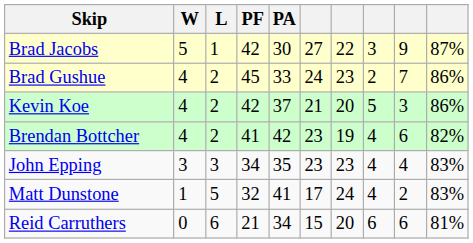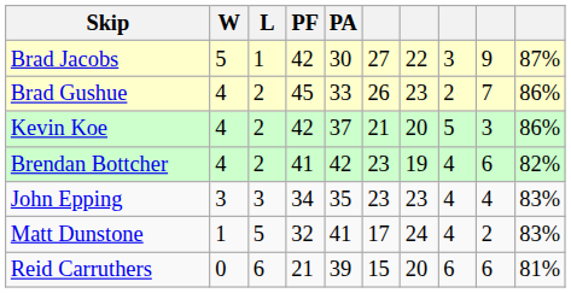 <table class= "wikitable">
 <tr>
 <th width=140>Skip</th>
 <th width=20>W</th>
 <th width=20>L</th>
 <th width=20>PF</th>
 <th width=20>PA</th>
 <th width=20></th>
 <th width=20></th>
 <th width=20></th>
 <th width=20></th>
 <th width=20></th>
 </tr>
 <tr bgcolor=#ffffcc>
 <td> <a href='#'>Brad Jacobs</a></td>
 <td>5</td>
 <td>1</td>
 <td>42</td>
 <td>30</td>
 <td>27</td>
 <td>22</td>
 <td>3</td>
 <td>9</td>
 <td>87%</td>
 </tr>
 <tr bgcolor=#ffffcc>
 <td> <a href='#'>Brad Gushue</a></td>
 <td>4</td>
 <td>2</td>
 <td>45</td>
 <td>33</td>
-<td>24</td>
+<td>26</td>
 <td>23</td>
 <td>2</td>
 <td>7</td>
 <td>86%</td>
 </tr>
 <tr bgcolor=#ccffcc>
 <td> <a href='#'>Kevin Koe</a></td>
 <td>4</td>
 <td>2</td>
 <td>42</td>
 <td>37</td>
 <td>21</td>
 <td>20</td>
 <td>5</td>
 <td>3</td>
 <td>86%</td>
 </tr>
 <tr bgcolor=#ccffcc>
 <td> <a href='#'>Brendan Bottcher</a></td>
 <td>4</td>
 <td>2</td>
 <td>41</td>
 <td>42</td>
 <td>23</td>
 <td>19</td>
 <td>4</td>
 <td>6</td>
 <td>82%</td>
 </tr>
 <tr>
 <td> <a href='#'>John Epping</a></td>
 <td>3</td>
 <td>3</td>
 <td>34</td>
 <td>35</td>
 <td>23</td>
 <td>23</td>
 <td>4</td>
 <td>4</td>
 <td>83%</td>
 </tr>
 <tr>
 <td> <a href='#'>Matt Dunstone</a></td>
 <td>1</td>
 <td>5</td>
 <td>32</td>
 <td>41</td>
 <td>17</td>
 <td>24</td>
 <td>4</td>
 <td>2</td>
 <td>83%</td>
 </tr>
 <tr>
 <td> <a href='#'>Reid Carruthers</a></td>
 <td>0</td>
 <td>6</td>
 <td>21</td>
-<td>34</td>
+<td>39</td>
 <td>15</td>
 <td>20</td>
 <td>6</td>
 <td>6</td>
 <td>81%</td>
 </tr>
 </table>
